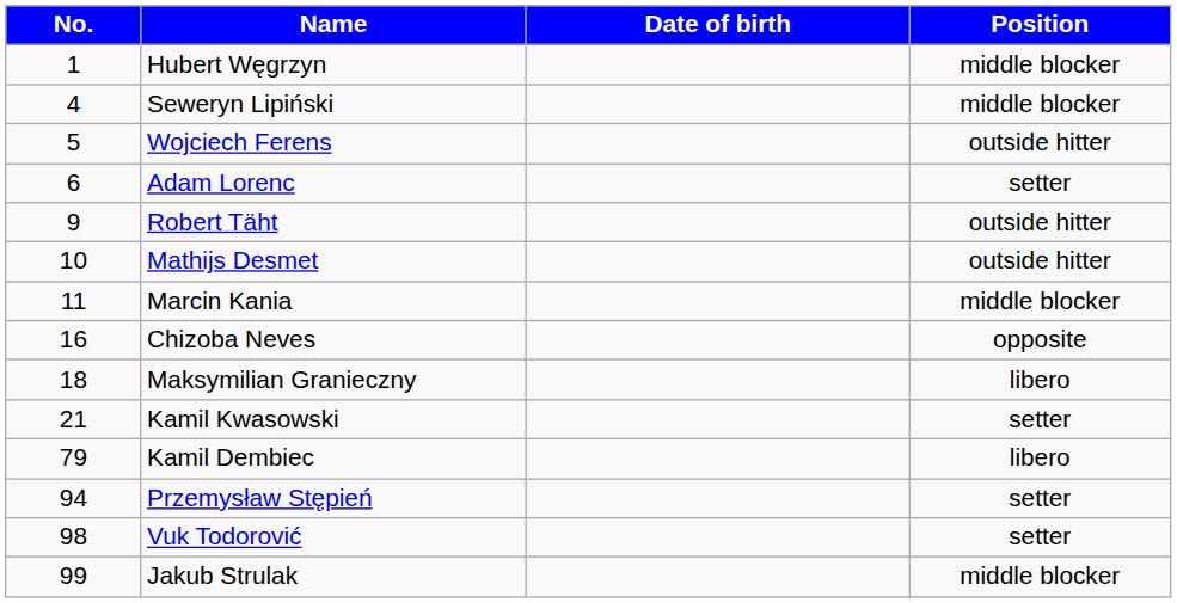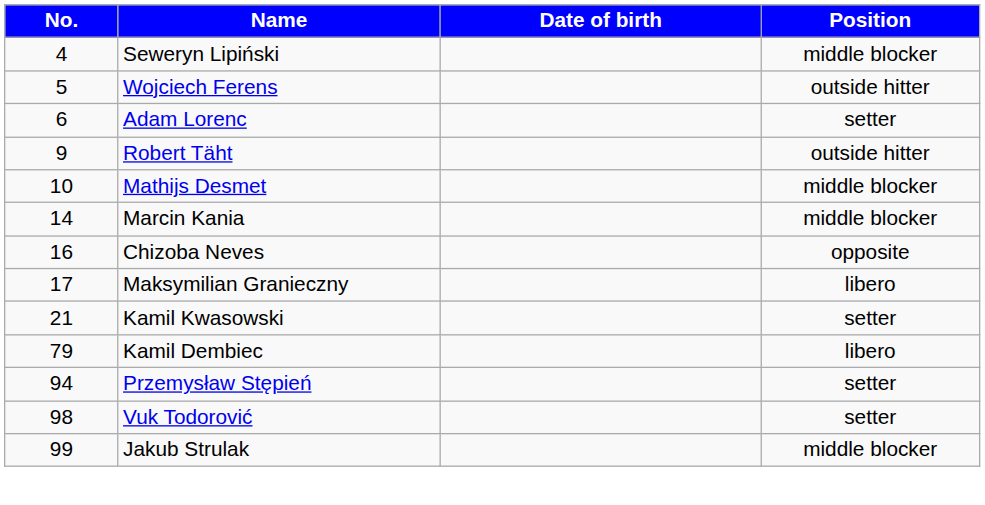 <table class="wikitable sortable" style="font-size:100%; text-align:center;">
 <tr>
 <th style="color:#FFFFFF; background-color:#0000FF; width:5em">No.</th>
 <th style="color:#FFFFFF; background-color:#0000FF; width:15em">Name</th>
 <th style="color:#FFFFFF; background-color:#0000FF; width:15em">Date of birth</th>
 <th style="color:#FFFFFF; background-color:#0000FF; width:10em">Position</th>
-</tr>
-<tr>
-<td>1</td>
-<td align=left> Hubert Węgrzyn</td>
-<td align=right></td>
-<td>middle blocker</td>
 </tr>
 <tr>
 <td>4</td>
 <td align=left> Seweryn Lipiński</td>
 <td align=right></td>
 <td>middle blocker</td>
 </tr>
 <tr>
 <td>5</td>
 <td align=left> <a href='#'>Wojciech Ferens</a></td>
 <td align=right></td>
 <td>outside hitter</td>
 </tr>
 <tr>
 <td>6</td>
 <td align=left> <a href='#'>Adam Lorenc</a></td>
 <td align=right></td>
 <td>setter</td>
 </tr>
 <tr>
 <td>9</td>
 <td align=left> <a href='#'>Robert Täht</a></td>
 <td align=right></td>
 <td>outside hitter</td>
 </tr>
 <tr>
 <td>10</td>
 <td align=left> <a href='#'>Mathijs Desmet</a></td>
 <td align=right></td>
-<td>outside hitter</td>
+<td>middle blocker</td>
 </tr>
 <tr>
-<td>11</td>
+<td>14</td>
 <td align=left> Marcin Kania</td>
 <td align=right></td>
 <td>middle blocker</td>
 </tr>
 <tr>
 <td>16</td>
 <td align=left> Chizoba Neves</td>
 <td align=right></td>
 <td>opposite</td>
 </tr>
 <tr>
-<td>18</td>
+<td>17</td>
 <td align=left> Maksymilian Granieczny</td>
 <td align=right></td>
 <td>libero</td>
 </tr>
 <tr>
 <td>21</td>
 <td align=left> Kamil Kwasowski</td>
 <td align=right></td>
 <td>setter</td>
 </tr>
 <tr>
 <td>79</td>
 <td align=left> Kamil Dembiec</td>
 <td align=right></td>
 <td>libero</td>
 </tr>
 <tr>
 <td>94</td>
 <td align=left> <a href='#'>Przemysław Stępień</a></td>
 <td align=right></td>
 <td>setter</td>
 </tr>
 <tr>
 <td>98</td>
 <td align=left> <a href='#'>Vuk Todorović</a></td>
 <td align=right></td>
 <td>setter</td>
 </tr>
 <tr>
 <td>99</td>
 <td align=left> Jakub Strulak</td>
 <td align=right></td>
 <td>middle blocker</td>
 </tr>
 </table>
